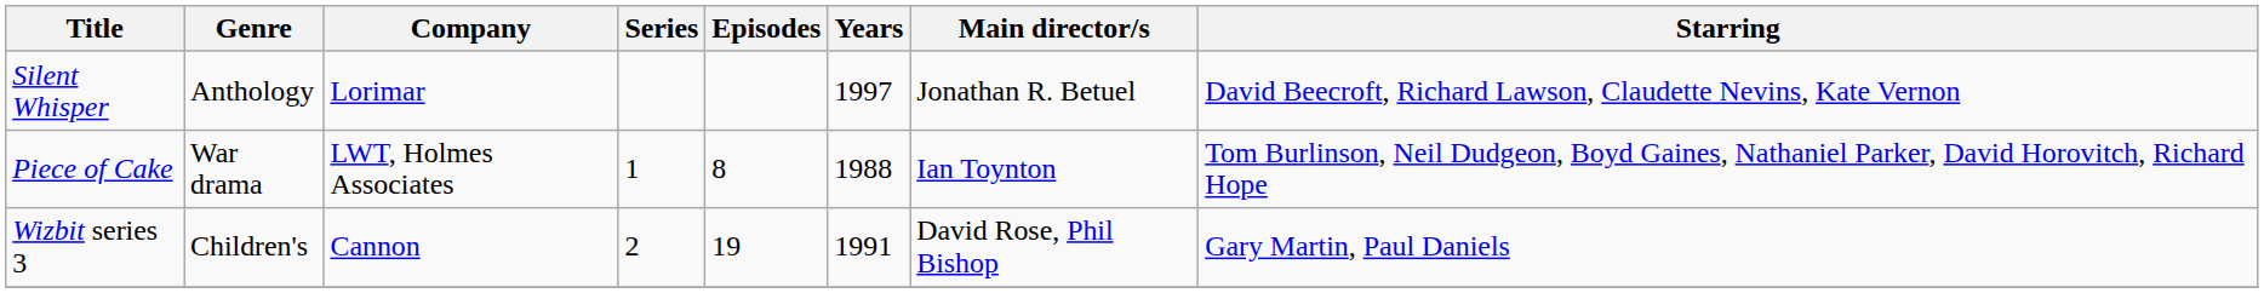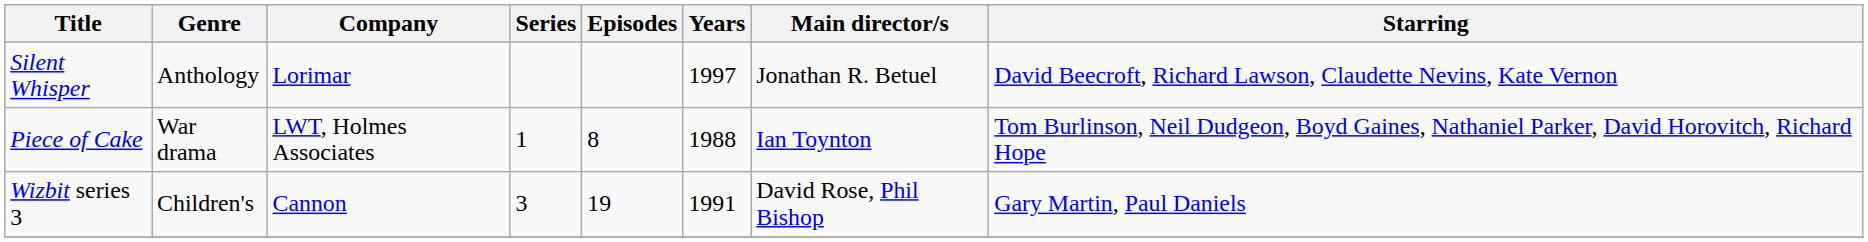 <table class="wikitable unsortable">
 <tr>
 <th>Title</th>
 <th>Genre</th>
 <th>Company</th>
 <th>Series</th>
 <th>Episodes</th>
 <th>Years</th>
 <th>Main director/s</th>
 <th>Starring</th>
 </tr>
 <tr>
 <td><em><a href='#'>Silent Whisper</a></em></td>
 <td>Anthology</td>
 <td><a href='#'>Lorimar</a></td>
 <td></td>
 <td></td>
 <td>1997</td>
 <td>Jonathan R. Betuel</td>
 <td><a href='#'>David Beecroft</a>, <a href='#'>Richard Lawson</a>, <a href='#'>Claudette Nevins</a>, <a href='#'>Kate Vernon</a></td>
 </tr>
 <tr>
 <td><em><a href='#'>Piece of Cake</a></em></td>
 <td>War drama</td>
 <td><a href='#'>LWT</a>, Holmes Associates</td>
 <td>1</td>
 <td>8</td>
 <td>1988</td>
 <td><a href='#'>Ian Toynton</a></td>
 <td><a href='#'>Tom Burlinson</a>, <a href='#'>Neil Dudgeon</a>, <a href='#'>Boyd Gaines</a>, <a href='#'>Nathaniel Parker</a>, <a href='#'>David Horovitch</a>, <a href='#'>Richard Hope</a></td>
 </tr>
 <tr>
 <td><em><a href='#'>Wizbit</a></em> series 3</td>
 <td>Children's</td>
 <td><a href='#'>Cannon</a></td>
-<td>2</td>
+<td>3</td>
 <td>19</td>
 <td>1991</td>
 <td>David Rose, <a href='#'>Phil Bishop</a></td>
 <td><a href='#'>Gary Martin</a>, <a href='#'>Paul Daniels</a></td>
 </tr>
 <tr>
 </tr>
 </table>
